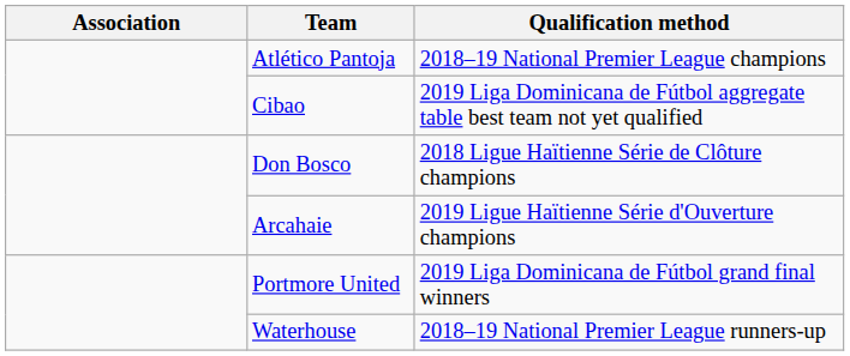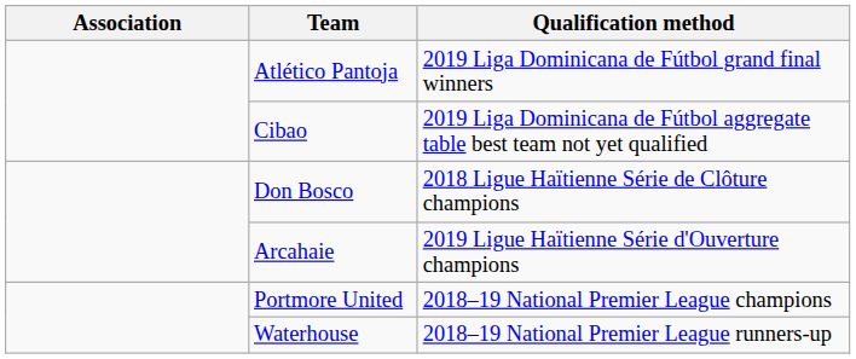 <table class="wikitable">
 <tr>
 <th width=250>Association</th>
 <th width=150>Team</th>
 <th width=500>Qualification method</th>
 </tr>
 <tr>
 <td rowspan=2></td>
 <td><a href='#'>Atlético Pantoja</a></td>
-<td><a href='#'>2018–19 National Premier League</a> champions</td>
+<td><a href='#'>2019 Liga Dominicana de Fútbol grand final</a> winners</td>
 </tr>
 <tr>
 <td><a href='#'>Cibao</a></td>
 <td><a href='#'>2019 Liga Dominicana de Fútbol aggregate table</a> best team not yet qualified</td>
 </tr>
 <tr>
 <td rowspan=2></td>
 <td><a href='#'>Don Bosco</a></td>
 <td><a href='#'>2018 Ligue Haïtienne Série de Clôture</a> champions</td>
 </tr>
 <tr>
 <td><a href='#'>Arcahaie</a></td>
 <td><a href='#'>2019 Ligue Haïtienne Série d'Ouverture</a> champions</td>
 </tr>
 <tr>
 <td rowspan=2></td>
 <td><a href='#'>Portmore United</a></td>
-<td><a href='#'>2019 Liga Dominicana de Fútbol grand final</a> winners</td>
+<td><a href='#'>2018–19 National Premier League</a> champions</td>
 </tr>
 <tr>
 <td><a href='#'>Waterhouse</a></td>
 <td><a href='#'>2018–19 National Premier League</a> runners-up</td>
 </tr>
 </table>
